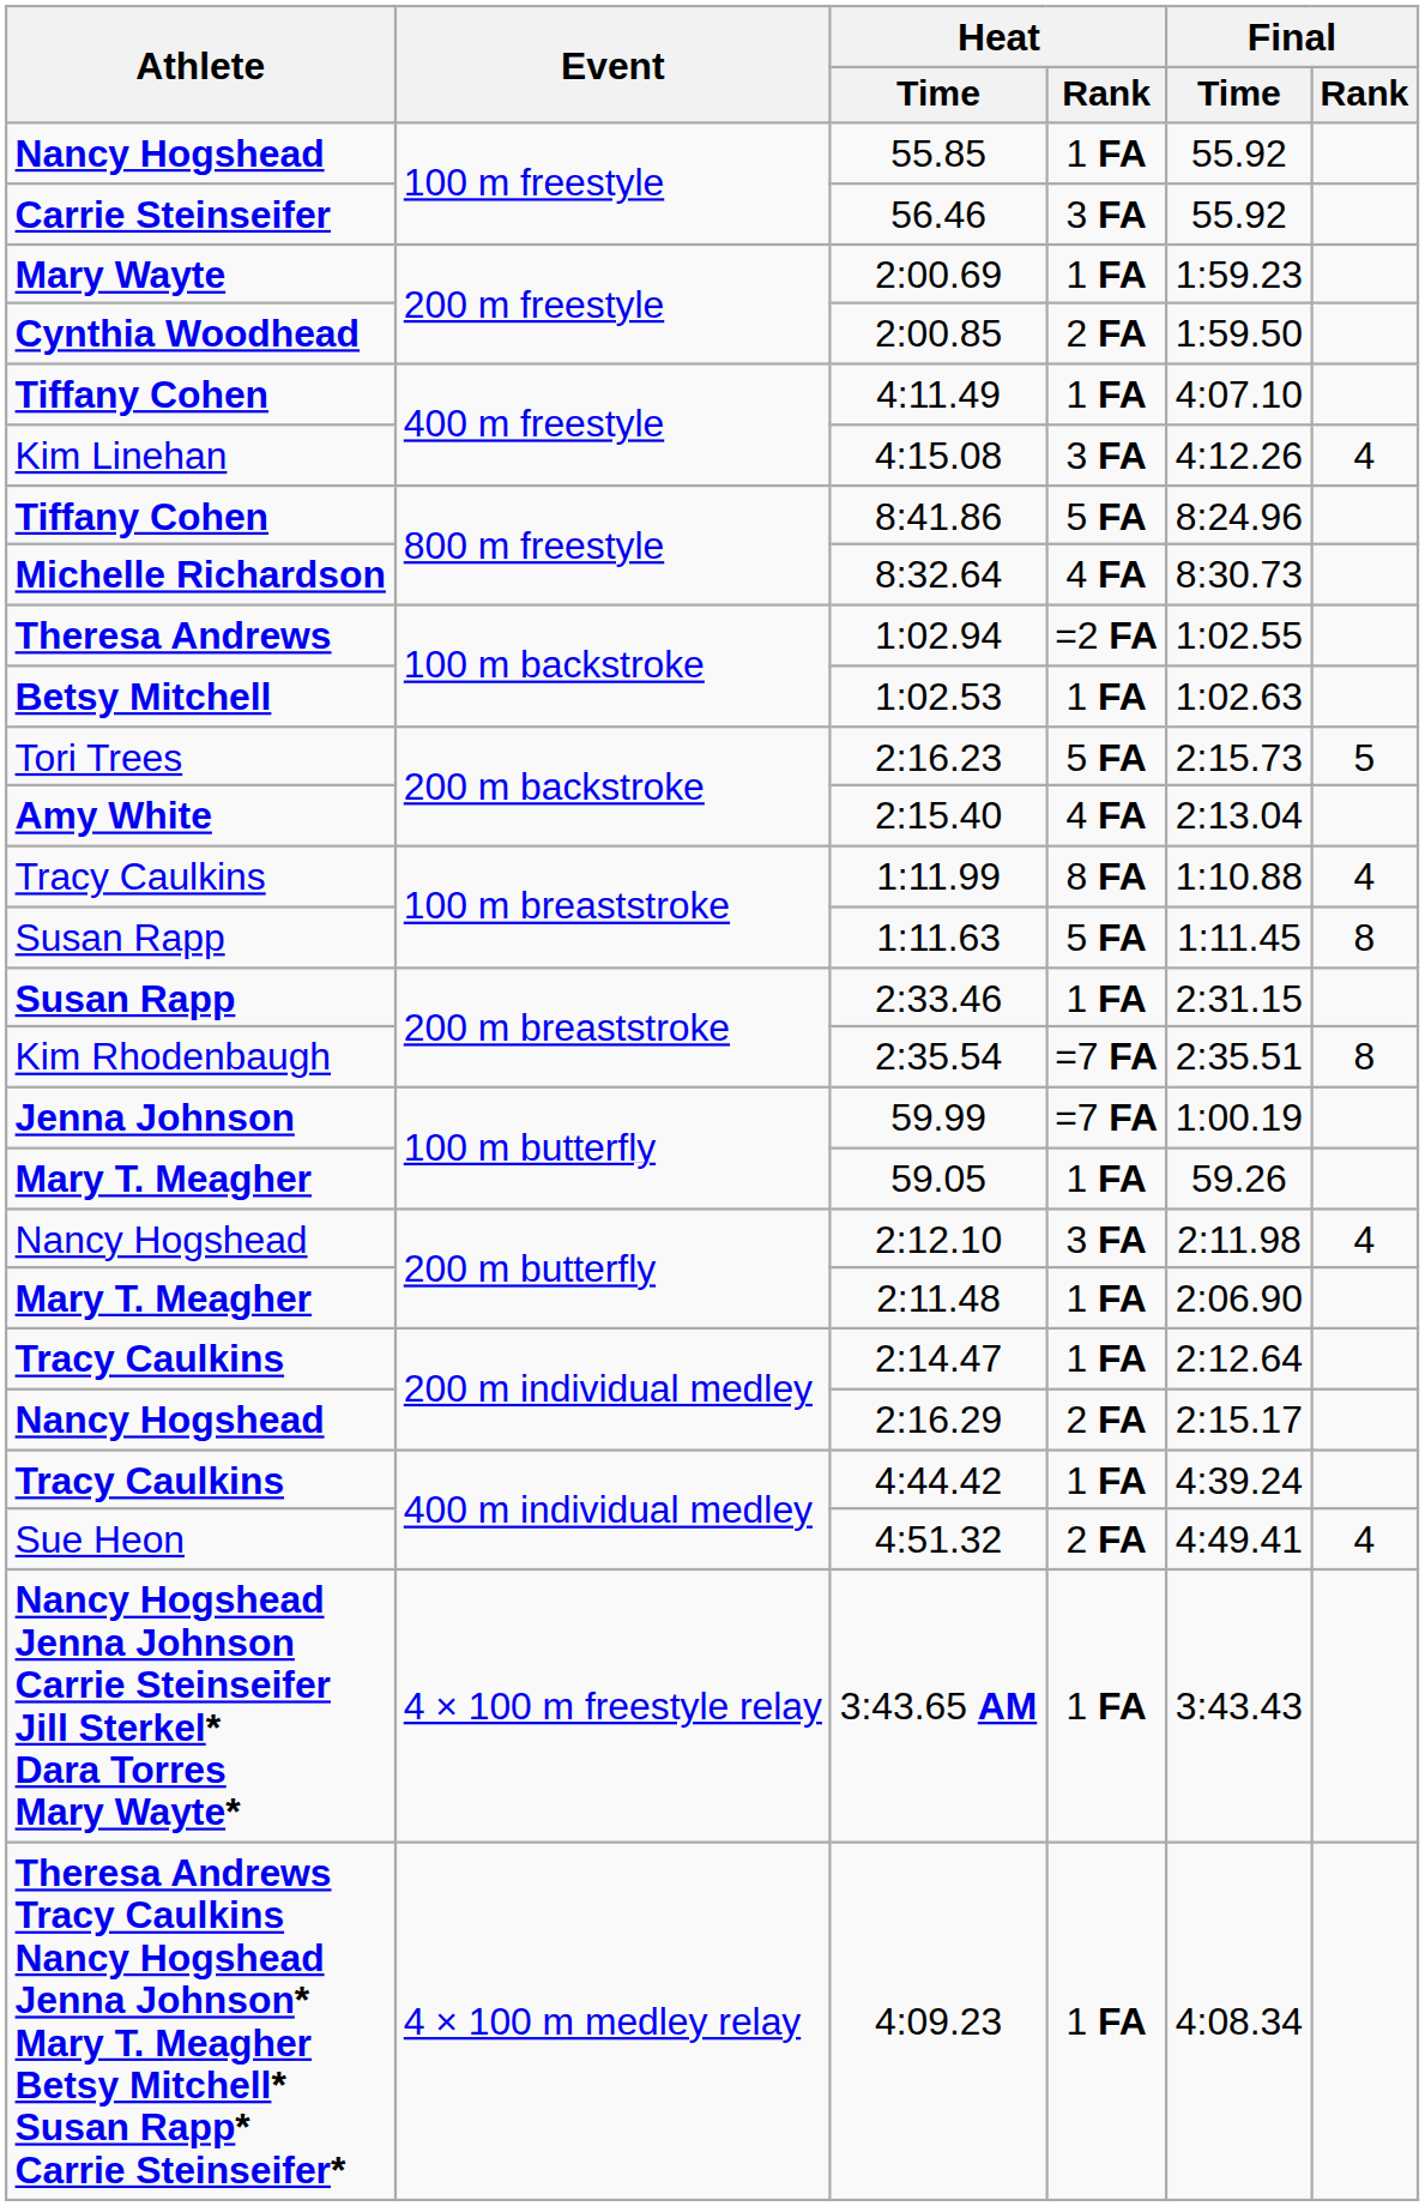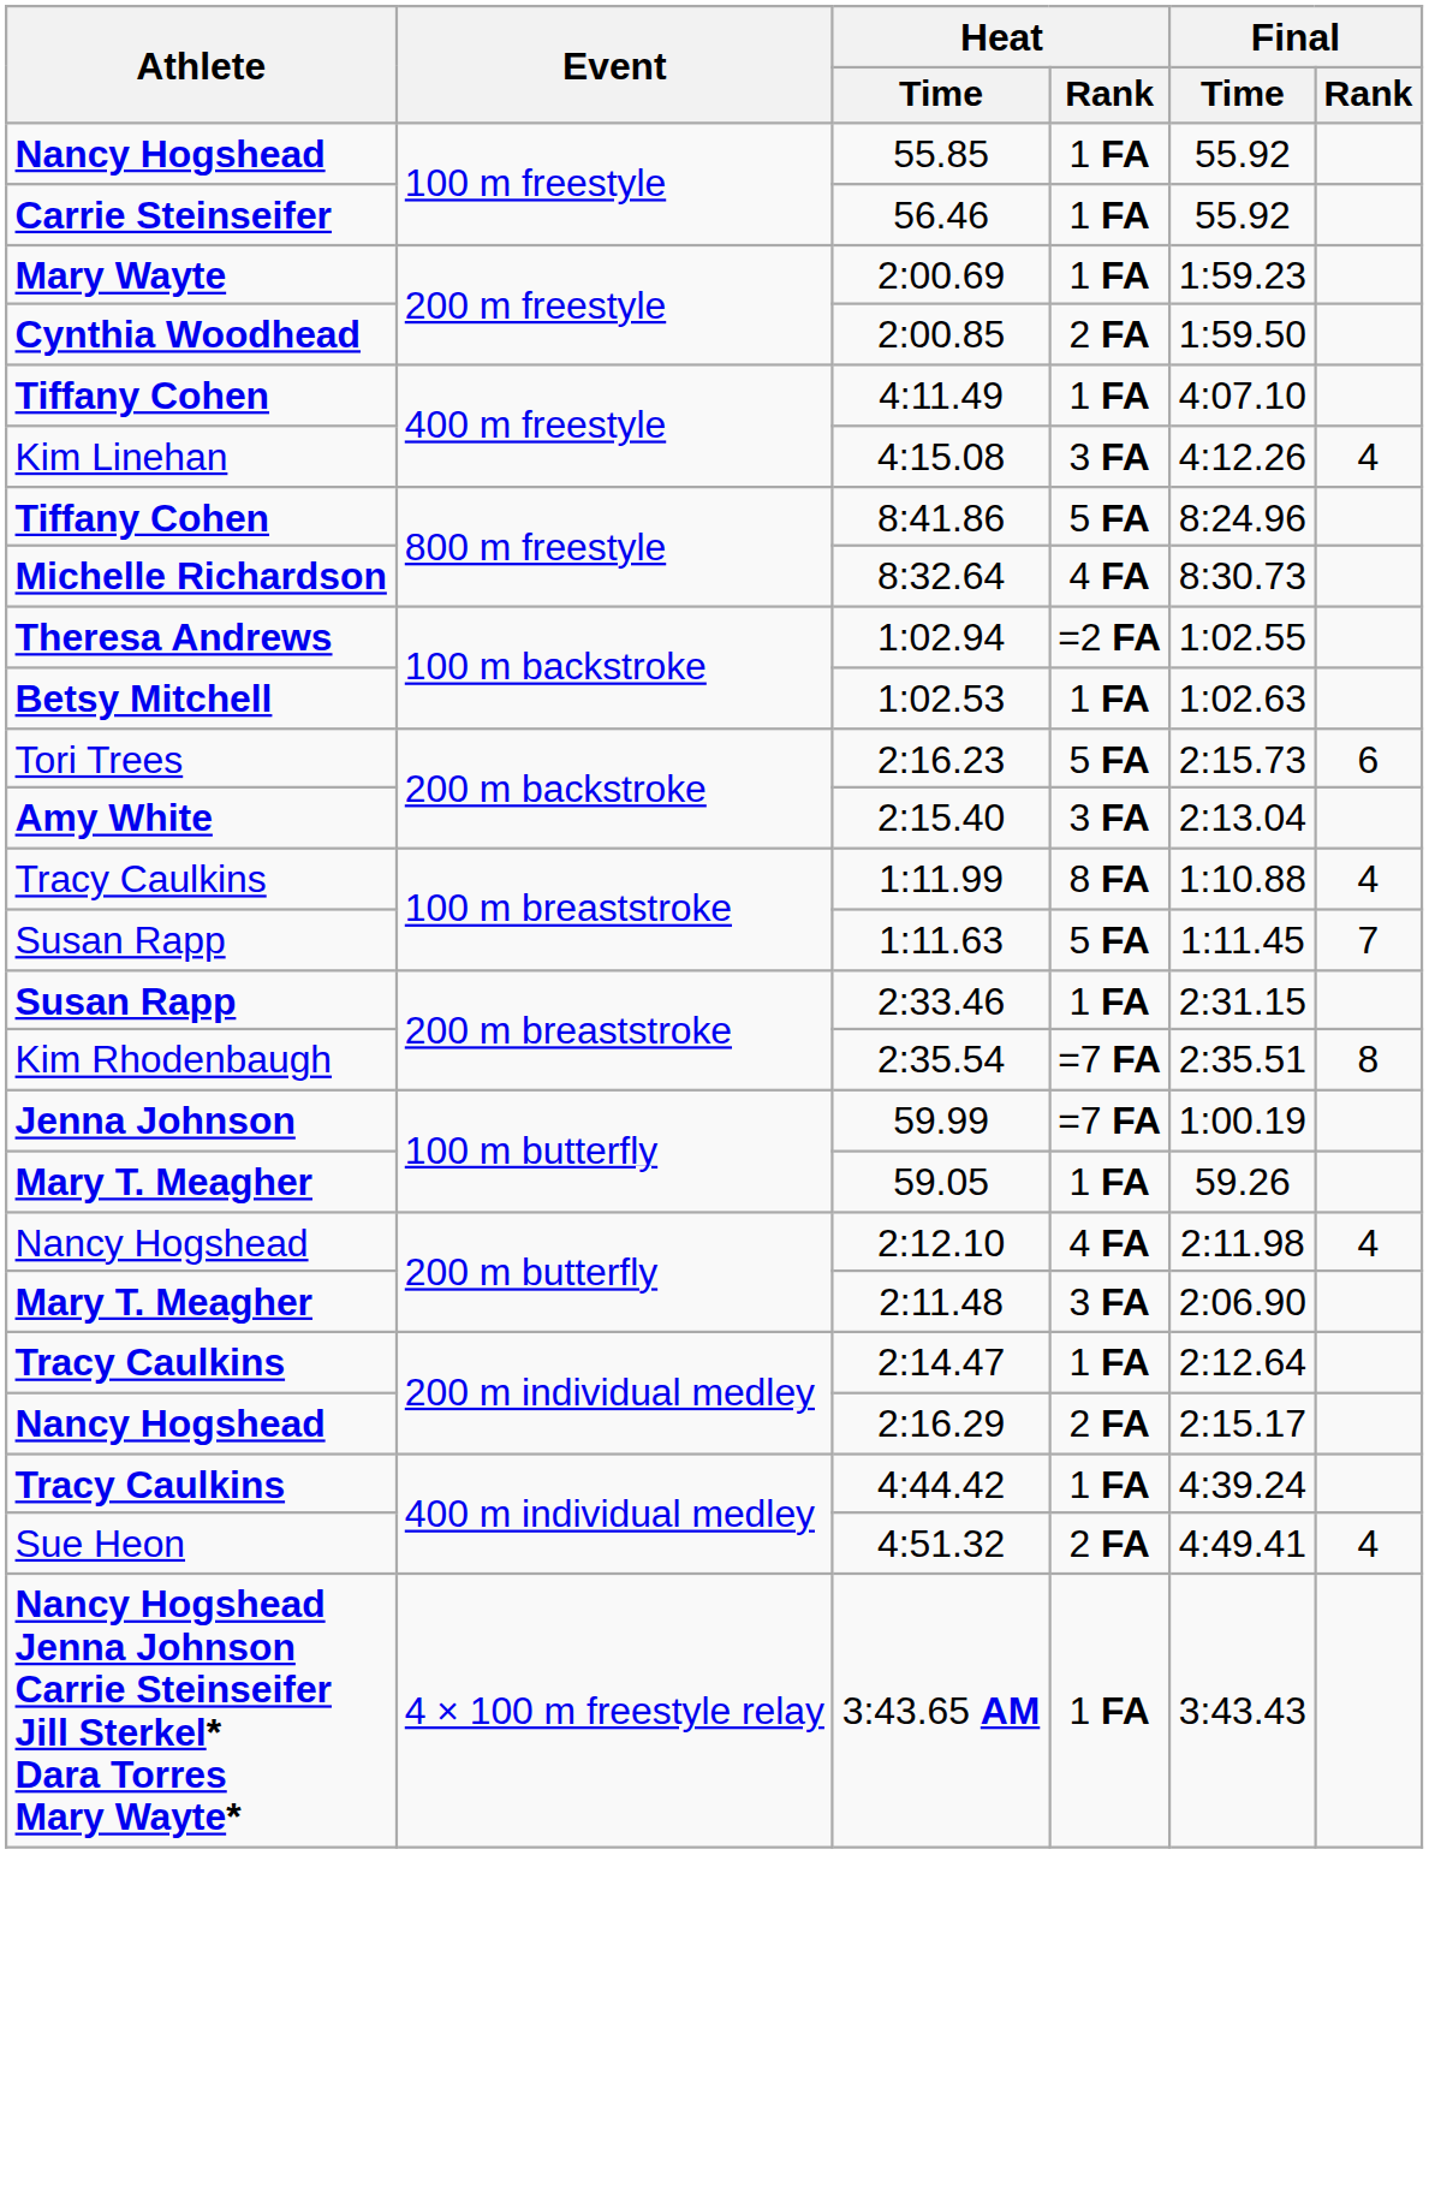 <table class=wikitable style=font-size:90%;text-align:center>
 <tr>
 <th rowspan=2>Athlete</th>
 <th rowspan=2>Event</th>
 <th colspan=2>Heat</th>
 <th colspan=2>Final</th>
 </tr>
 <tr style=font-size:95%>
 <th>Time</th>
 <th>Rank</th>
 <th>Time</th>
 <th>Rank</th>
 </tr>
 <tr>
 <td align=left><strong><a href='#'>Nancy Hogshead</a></strong></td>
 <td align=left rowspan=2><a href='#'>100 m freestyle</a></td>
 <td>55.85</td>
 <td>1 <strong>FA</strong></td>
 <td>55.92</td>
 <td></td>
 </tr>
 <tr>
 <td align=left><strong><a href='#'>Carrie Steinseifer</a></strong></td>
 <td>56.46</td>
-<td>3 <strong>FA</strong></td>
+<td>1 <strong>FA</strong></td>
 <td>55.92</td>
 <td></td>
 </tr>
 <tr>
 <td align=left><strong><a href='#'>Mary Wayte</a></strong></td>
 <td align=left rowspan=2><a href='#'>200 m freestyle</a></td>
 <td>2:00.69</td>
 <td>1 <strong>FA</strong></td>
 <td>1:59.23</td>
 <td></td>
 </tr>
 <tr>
 <td align=left><strong><a href='#'>Cynthia Woodhead</a></strong></td>
 <td>2:00.85</td>
 <td>2 <strong>FA</strong></td>
 <td>1:59.50</td>
 <td></td>
 </tr>
 <tr>
 <td align=left><strong><a href='#'>Tiffany Cohen</a></strong></td>
 <td align=left rowspan=2><a href='#'>400 m freestyle</a></td>
 <td>4:11.49</td>
 <td>1 <strong>FA</strong></td>
 <td>4:07.10 </td>
 <td></td>
 </tr>
 <tr>
 <td align=left><a href='#'>Kim Linehan</a></td>
 <td>4:15.08</td>
 <td>3 <strong>FA</strong></td>
 <td>4:12.26</td>
 <td>4</td>
 </tr>
 <tr>
 <td align=left><strong><a href='#'>Tiffany Cohen</a></strong></td>
 <td align=left rowspan=2><a href='#'>800 m freestyle</a></td>
 <td>8:41.86</td>
 <td>5 <strong>FA</strong></td>
 <td>8:24.96 </td>
 <td></td>
 </tr>
 <tr>
 <td align=left><strong><a href='#'>Michelle Richardson</a></strong></td>
 <td>8:32.64</td>
 <td>4 <strong>FA</strong></td>
 <td>8:30.73</td>
 <td></td>
 </tr>
 <tr>
 <td align=left><strong><a href='#'>Theresa Andrews</a></strong></td>
 <td align=left rowspan=2><a href='#'>100 m backstroke</a></td>
 <td>1:02.94</td>
 <td>=2 <strong>FA</strong></td>
 <td>1:02.55</td>
 <td></td>
 </tr>
 <tr>
 <td align=left><strong><a href='#'>Betsy Mitchell</a></strong></td>
 <td>1:02.53</td>
 <td>1 <strong>FA</strong></td>
 <td>1:02.63</td>
 <td></td>
 </tr>
 <tr>
 <td align=left><a href='#'>Tori Trees</a></td>
 <td align=left rowspan=2><a href='#'>200 m backstroke</a></td>
 <td>2:16.23</td>
 <td>5 <strong>FA</strong></td>
 <td>2:15.73</td>
-<td>5</td>
+<td>6</td>
 </tr>
 <tr>
 <td align=left><strong><a href='#'>Amy White</a></strong></td>
 <td>2:15.40</td>
-<td>4 <strong>FA</strong></td>
+<td>3 <strong>FA</strong></td>
 <td>2:13.04</td>
 <td></td>
 </tr>
 <tr>
 <td align=left><a href='#'>Tracy Caulkins</a></td>
 <td align=left rowspan=2><a href='#'>100 m breaststroke</a></td>
 <td>1:11.99</td>
 <td>8 <strong>FA</strong></td>
 <td>1:10.88</td>
 <td>4</td>
 </tr>
 <tr>
 <td align=left><a href='#'>Susan Rapp</a></td>
 <td>1:11.63</td>
 <td>5 <strong>FA</strong></td>
 <td>1:11.45</td>
-<td>8</td>
+<td>7</td>
 </tr>
 <tr>
 <td align=left><strong><a href='#'>Susan Rapp</a></strong></td>
 <td align=left rowspan=2><a href='#'>200 m breaststroke</a></td>
 <td>2:33.46</td>
 <td>1 <strong>FA</strong></td>
 <td>2:31.15</td>
 <td></td>
 </tr>
 <tr>
 <td align=left><a href='#'>Kim Rhodenbaugh</a></td>
 <td>2:35.54</td>
 <td>=7 <strong>FA</strong></td>
 <td>2:35.51</td>
 <td>8</td>
 </tr>
 <tr>
 <td align=left><strong><a href='#'>Jenna Johnson</a></strong></td>
 <td align=left rowspan=2><a href='#'>100 m butterfly</a></td>
 <td>59.99</td>
 <td>=7 <strong>FA</strong></td>
 <td>1:00.19</td>
 <td></td>
 </tr>
 <tr>
 <td align=left><strong><a href='#'>Mary T. Meagher</a></strong></td>
 <td>59.05 </td>
 <td>1 <strong>FA</strong></td>
 <td>59.26</td>
 <td></td>
 </tr>
 <tr>
 <td align=left><a href='#'>Nancy Hogshead</a></td>
 <td align=left rowspan=2><a href='#'>200 m butterfly</a></td>
 <td>2:12.10</td>
-<td>3 <strong>FA</strong></td>
+<td>4 <strong>FA</strong></td>
 <td>2:11.98</td>
 <td>4</td>
 </tr>
 <tr>
 <td align=left><strong><a href='#'>Mary T. Meagher</a></strong></td>
 <td>2:11.48</td>
-<td>1 <strong>FA</strong></td>
+<td>3 <strong>FA</strong></td>
 <td>2:06.90 </td>
 <td></td>
 </tr>
 <tr>
 <td align=left><strong><a href='#'>Tracy Caulkins</a></strong></td>
 <td align=left rowspan=2><a href='#'>200 m individual medley</a></td>
 <td>2:14.47 </td>
 <td>1 <strong>FA</strong></td>
 <td>2:12.64 </td>
 <td></td>
 </tr>
 <tr>
 <td align=left><strong><a href='#'>Nancy Hogshead</a></strong></td>
 <td>2:16.29</td>
 <td>2 <strong>FA</strong></td>
 <td>2:15.17</td>
 <td></td>
 </tr>
 <tr>
 <td align=left><strong><a href='#'>Tracy Caulkins</a></strong></td>
 <td align=left rowspan=2><a href='#'>400 m individual medley</a></td>
 <td>4:44.42</td>
 <td>1 <strong>FA</strong></td>
 <td>4:39.24</td>
 <td></td>
 </tr>
 <tr>
 <td align=left><a href='#'>Sue Heon</a></td>
 <td>4:51.32</td>
 <td>2 <strong>FA</strong></td>
 <td>4:49.41</td>
 <td>4</td>
 </tr>
 <tr>
 <td align=left><strong><a href='#'>Nancy Hogshead</a><br><a href='#'>Jenna Johnson</a><br><a href='#'>Carrie Steinseifer</a><br><a href='#'>Jill Sterkel</a>*<br><a href='#'>Dara Torres</a><br><a href='#'>Mary Wayte</a>*</strong></td>
 <td align=left><a href='#'>4 × 100 m freestyle relay</a></td>
 <td>3:43.65 <strong><a href='#'>AM</a></strong></td>
 <td>1 <strong>FA</strong></td>
 <td>3:43.43</td>
 <td></td>
 </tr>
-<tr>
-<td align=left><strong><a href='#'>Theresa Andrews</a><br><a href='#'>Tracy Caulkins</a><br><a href='#'>Nancy Hogshead</a><br><a href='#'>Jenna Johnson</a>*<br><a href='#'>Mary T. Meagher</a><br><a href='#'>Betsy Mitchell</a>*<br><a href='#'>Susan Rapp</a>*<br><a href='#'>Carrie Steinseifer</a>*</strong></td>
-<td align=left><a href='#'>4 × 100 m medley relay</a></td>
-<td>4:09.23</td>
-<td>1 <strong>FA</strong></td>
-<td>4:08.34</td>
-<td></td>
-</tr>
 </table>
